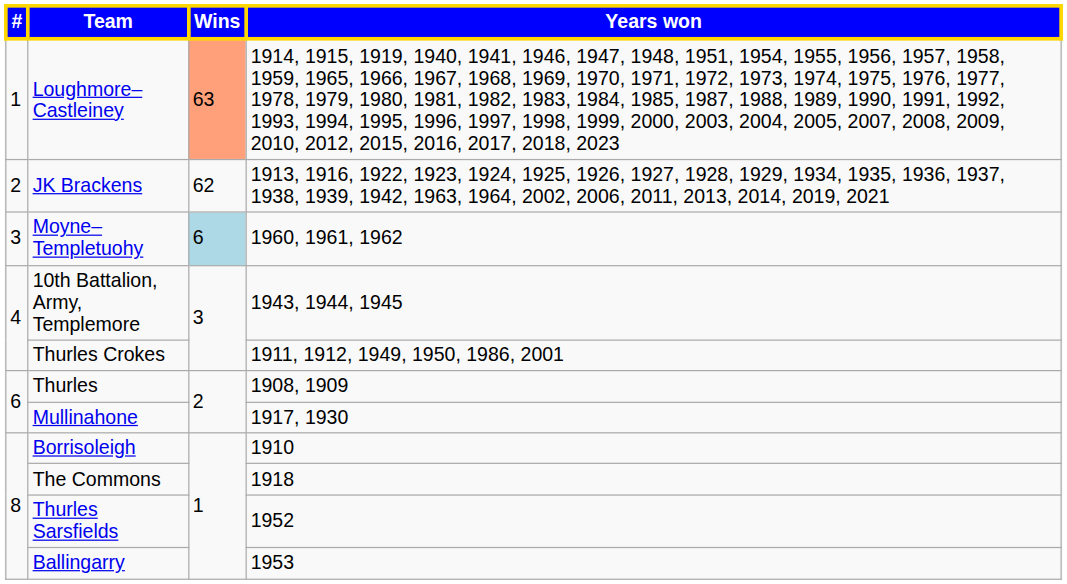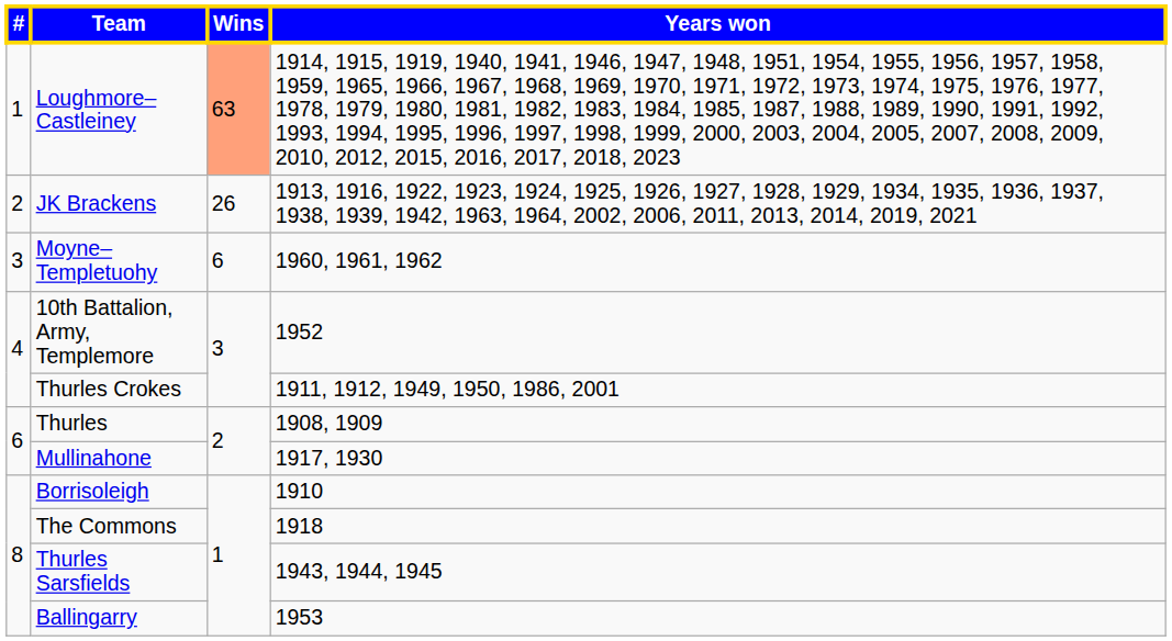 <table class="wikitable">
 <tr>
 <th style="background:blue;color:white;border:3px solid gold">#</th>
 <th style="background:blue;color:white;border:3px solid gold">Team</th>
 <th style="background:blue;color:white;border:3px solid gold">Wins</th>
 <th style="background:blue;color:white;border:3px solid gold">Years won</th>
 </tr>
 <tr>
 <td>1</td>
 <td><a href='#'>Loughmore–Castleiney</a></td>
 <td style="background: lightsalmon;">63</td>
 <td>1914, 1915, 1919, 1940, 1941, 1946, 1947, 1948, 1951, 1954, 1955, 1956, 1957, 1958, 1959, 1965, 1966, 1967, 1968, 1969, 1970, 1971, 1972, 1973, 1974, 1975, 1976, 1977, 1978, 1979, 1980, 1981, 1982, 1983, 1984, 1985, 1987, 1988, 1989, 1990, 1991, 1992, 1993, 1994, 1995, 1996, 1997, 1998, 1999, 2000, 2003, 2004, 2005, 2007, 2008, 2009, 2010, 2012, 2015, 2016, 2017, 2018, 2023</td>
 </tr>
 <tr>
 <td>2</td>
 <td><a href='#'>JK Brackens</a></td>
-<td>62</td>
+<td>26</td>
 <td>1913, 1916, 1922, 1923, 1924, 1925, 1926, 1927, 1928, 1929, 1934, 1935, 1936, 1937, 1938, 1939, 1942, 1963, 1964, 2002, 2006, 2011, 2013, 2014, 2019, 2021</td>
 </tr>
 <tr>
 <td>3</td>
 <td><a href='#'>Moyne–Templetuohy</a></td>
-<td style="background: lightblue;">6</td>
+<td>6</td>
 <td>1960, 1961, 1962</td>
 </tr>
 <tr>
 <td rowspan="2">4</td>
 <td>10th Battalion, Army, Templemore</td>
 <td rowspan="2">3</td>
-<td>1943, 1944, 1945</td>
+<td>1952</td>
 </tr>
 <tr>
 <td>Thurles Crokes</td>
 <td>1911, 1912, 1949, 1950, 1986, 2001</td>
 </tr>
 <tr>
 <td rowspan="2">6</td>
 <td>Thurles</td>
 <td rowspan="2">2</td>
 <td>1908, 1909</td>
 </tr>
 <tr>
 <td><a href='#'>Mullinahone</a></td>
 <td>1917, 1930</td>
 </tr>
 <tr>
 <td rowspan="4">8</td>
 <td><a href='#'>Borrisoleigh</a></td>
 <td rowspan="4">1</td>
 <td>1910</td>
 </tr>
 <tr>
 <td>The Commons</td>
 <td>1918</td>
 </tr>
 <tr>
 <td><a href='#'>Thurles Sarsfields</a></td>
-<td>1952</td>
+<td>1943, 1944, 1945</td>
 </tr>
 <tr>
 <td><a href='#'>Ballingarry</a></td>
 <td>1953</td>
 </tr>
 </table>
